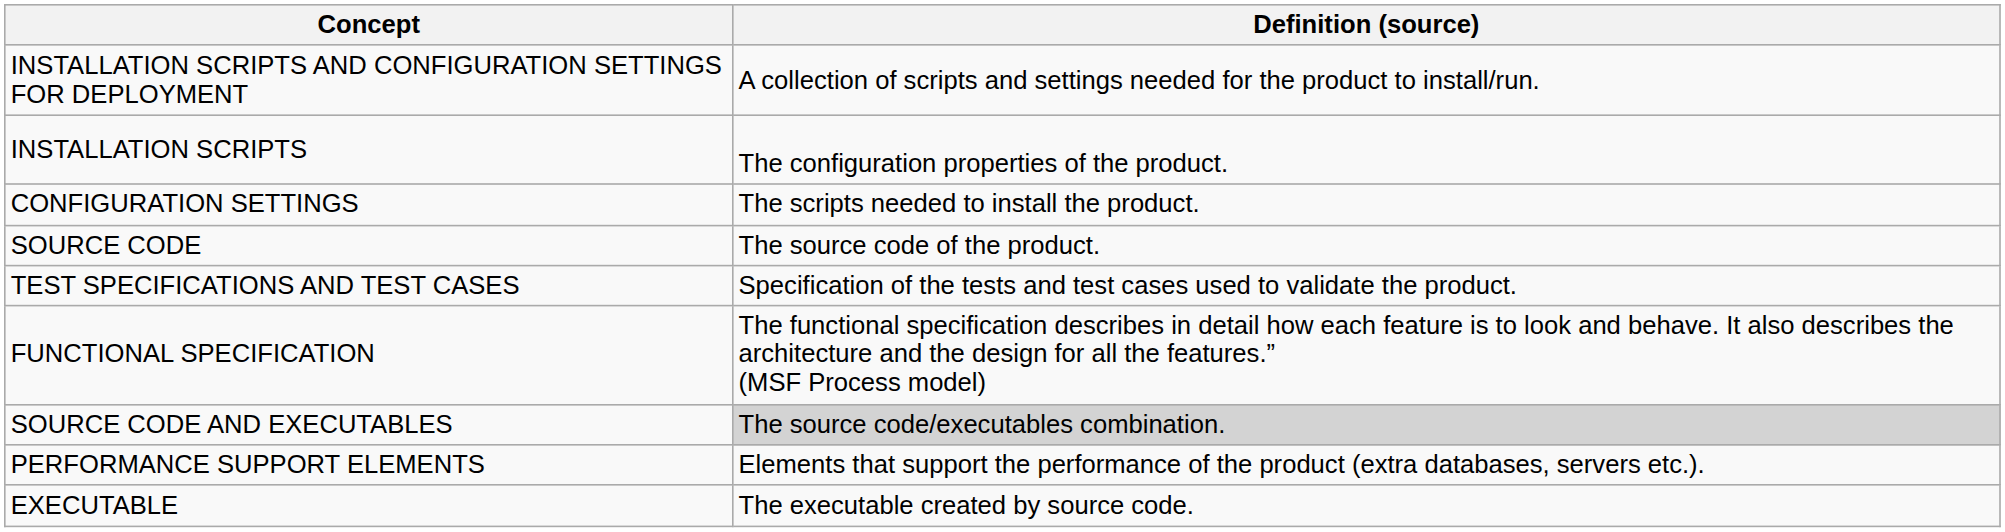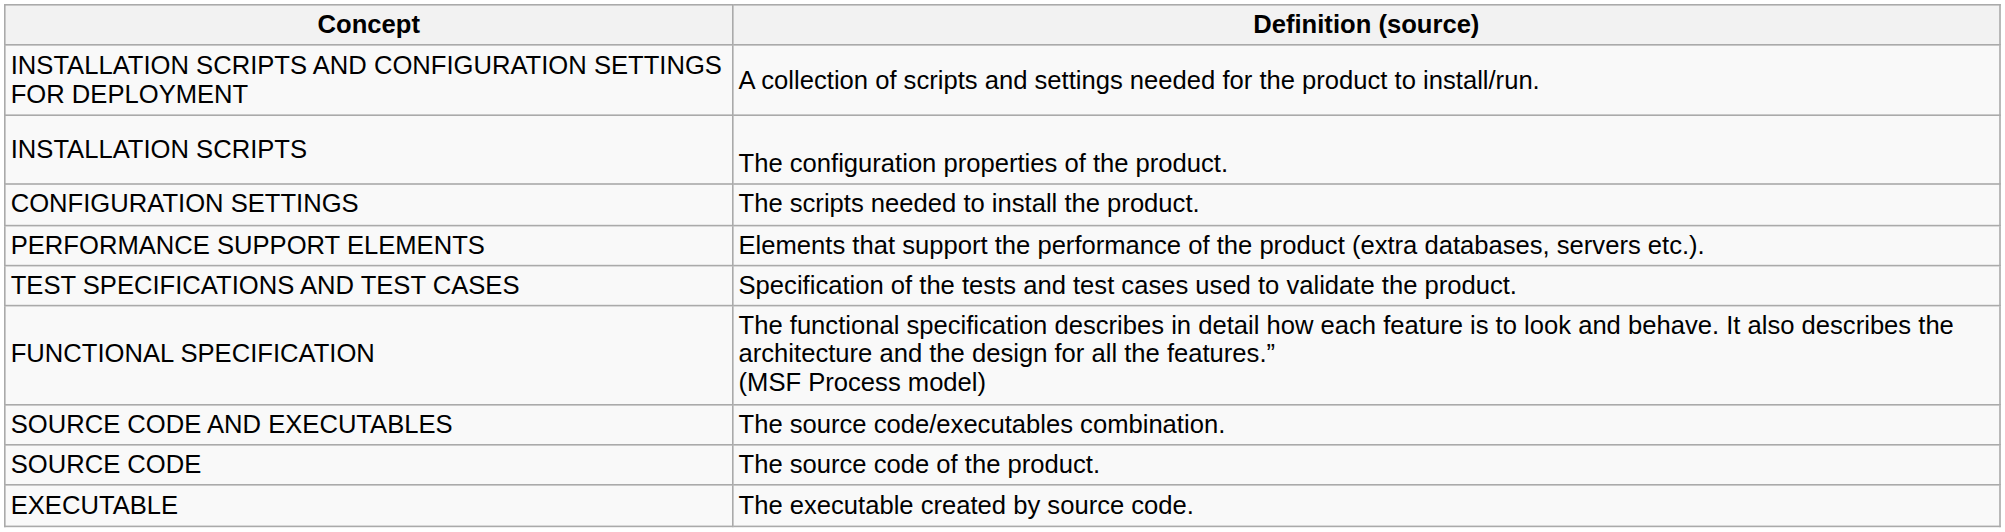 <table class="wikitable">
 <tr>
 <th>Concept</th>
 <th>Definition (source)</th>
 </tr>
 <tr>
 <td>INSTALLATION SCRIPTS AND CONFIGURATION SETTINGS FOR DEPLOYMENT</td>
 <td>A collection of scripts and settings needed for the product to install/run.</td>
 </tr>
 <tr>
 <td>INSTALLATION SCRIPTS</td>
 <td><br>The configuration properties of the product.</td>
 </tr>
 <tr>
 <td>CONFIGURATION SETTINGS</td>
 <td>The scripts needed to install the product.</td>
 </tr>
 <tr>
-<td>SOURCE CODE</td>
-<td>The source code of the product.</td>
+<td>PERFORMANCE SUPPORT ELEMENTS</td>
+<td>Elements that support the performance of the product (extra databases, servers etc.).</td>
 </tr>
 <tr>
 <td>TEST SPECIFICATIONS AND TEST CASES</td>
 <td>Specification of the tests and test cases used to validate the product.</td>
 </tr>
 <tr>
 <td>FUNCTIONAL SPECIFICATION</td>
 <td>The functional specification describes in detail how each feature is to look and behave. It also describes the architecture and the design for all the features.”<br>(MSF Process model)</td>
 </tr>
 <tr>
 <td>SOURCE CODE AND EXECUTABLES</td>
-<td style="background: lightgrey;">The source code/executables combination.</td>
+<td>The source code/executables combination.</td>
 </tr>
 <tr>
-<td>PERFORMANCE SUPPORT ELEMENTS</td>
-<td>Elements that support the performance of the product (extra databases, servers etc.).</td>
+<td>SOURCE CODE</td>
+<td>The source code of the product.</td>
 </tr>
 <tr>
 <td>EXECUTABLE</td>
 <td>The executable created by source code.</td>
 </tr>
 </table>
